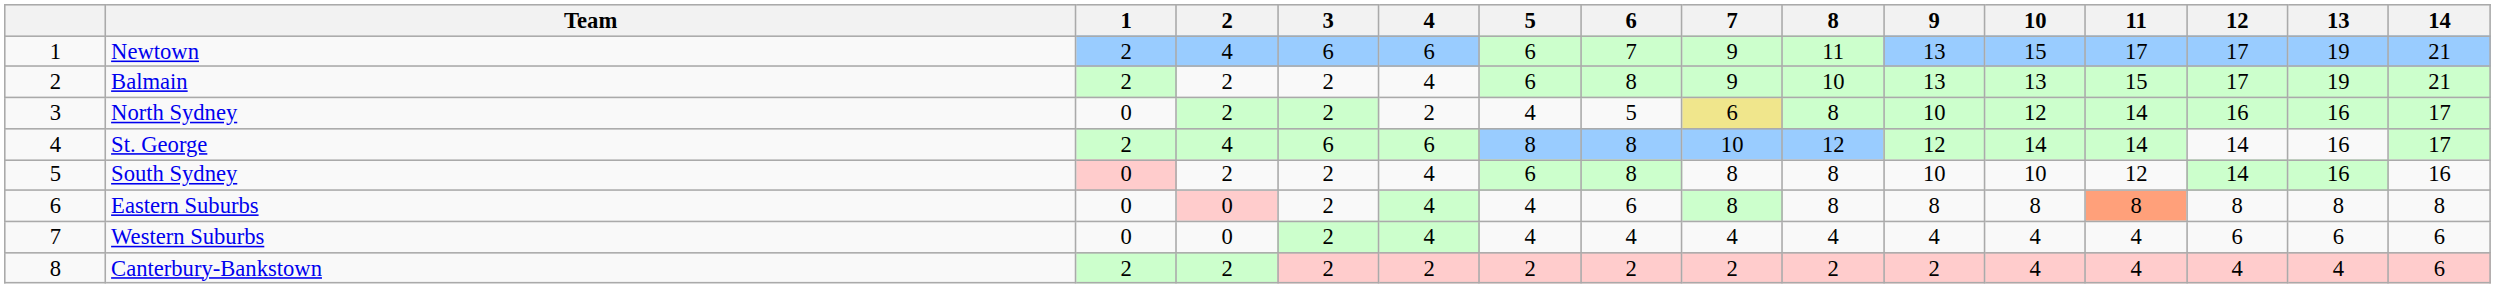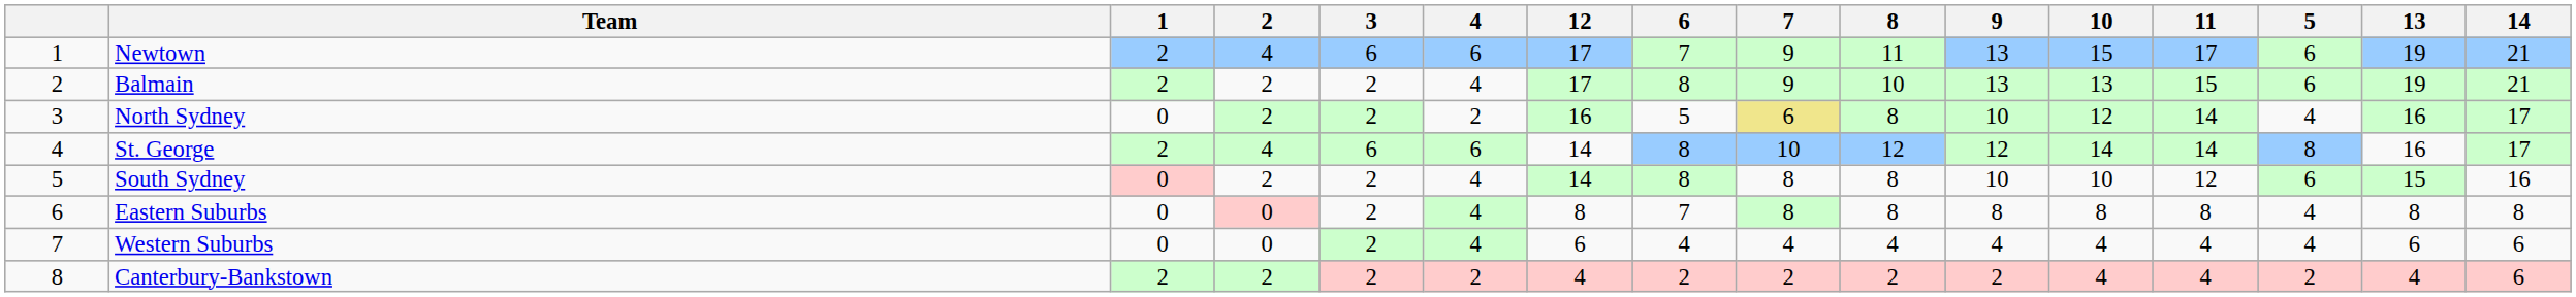 <table class="wikitable" style="text-align:center; line-height: 90%; font-size:90%;" width=100%>
 <tr>
 <th width=20 abbr="Position"></th>
 <th width=250>Team</th>
 <th width=20 abbr="Round 1">1</th>
 <th width=20 abbr="Round 2">2</th>
 <th width=20 abbr="Round 3">3</th>
 <th width=20 abbr="Round 4">4</th>
-<th width=20 abbr="Round 5">5</th>
+<th width=20 abbr="Round 12">12</th>
 <th width=20 abbr="Round 6">6</th>
 <th width=20 abbr="Round 7">7</th>
 <th width=20 abbr="Round 8">8</th>
 <th width=20 abbr="Round 9">9</th>
 <th width=20 abbr="Round 10">10</th>
 <th width=20 abbr="Round 11">11</th>
-<th width=20 abbr="Round 12">12</th>
+<th width=20 abbr="Round 5">5</th>
 <th width=20 abbr="Round 13">13</th>
 <th width=20 abbr="Round 14">14</th>
 </tr>
 <tr>
 <td>1</td>
 <td style="text-align:left;"> <a href='#'>Newtown</a></td>
 <td style="background: #99ccff;">2</td>
 <td style="background: #99ccff;">4</td>
 <td style="background: #99ccff;">6</td>
 <td style="background: #99ccff;">6</td>
-<td style="background: #ccffcc;">6</td>
+<td style="background: #99ccff;">17</td>
 <td style="background: #ccffcc;">7</td>
 <td style="background: #ccffcc;">9</td>
 <td style="background: #ccffcc;">11</td>
 <td style="background: #99ccff;">13</td>
 <td style="background: #99ccff;">15</td>
 <td style="background: #99ccff;">17</td>
-<td style="background: #99ccff;">17</td>
+<td style="background: #ccffcc;">6</td>
 <td style="background: #99ccff;">19</td>
 <td style="background: #99ccff;">21</td>
 </tr>
 <tr>
 <td>2</td>
 <td style="text-align:left;"> <a href='#'>Balmain</a></td>
 <td style="background: #ccffcc;">2</td>
 <td>2</td>
 <td>2</td>
 <td>4</td>
-<td style="background: #ccffcc;">6</td>
+<td style="background: #ccffcc;">17</td>
 <td style="background: #ccffcc;">8</td>
 <td style="background: #ccffcc;">9</td>
 <td style="background: #ccffcc;">10</td>
 <td style="background: #ccffcc;">13</td>
 <td style="background: #ccffcc;">13</td>
 <td style="background: #ccffcc;">15</td>
-<td style="background: #ccffcc;">17</td>
+<td style="background: #ccffcc;">6</td>
 <td style="background: #ccffcc;">19</td>
 <td style="background: #ccffcc;">21</td>
 </tr>
 <tr>
 <td>3</td>
 <td style="text-align:left;"> <a href='#'>North Sydney</a></td>
 <td>0</td>
 <td style="background: #ccffcc;">2</td>
 <td style="background: #ccffcc;">2</td>
 <td>2</td>
-<td>4</td>
+<td style="background: #ccffcc;">16</td>
 <td>5</td>
 <td style="background: khaki;">6</td>
 <td style="background: #ccffcc;">8</td>
 <td style="background: #ccffcc;">10</td>
 <td style="background: #ccffcc;">12</td>
 <td style="background: #ccffcc;">14</td>
-<td style="background: #ccffcc;">16</td>
+<td>4</td>
 <td style="background: #ccffcc;">16</td>
 <td style="background: #ccffcc;">17</td>
 </tr>
 <tr>
 <td>4</td>
 <td style="text-align:left;"> <a href='#'>St. George</a></td>
 <td style="background: #ccffcc;">2</td>
 <td style="background: #ccffcc;">4</td>
 <td style="background: #ccffcc;">6</td>
 <td style="background: #ccffcc;">6</td>
-<td style="background: #99ccff;">8</td>
+<td>14</td>
 <td style="background: #99ccff;">8</td>
 <td style="background: #99ccff;">10</td>
 <td style="background: #99ccff;">12</td>
 <td style="background: #ccffcc;">12</td>
 <td style="background: #ccffcc;">14</td>
 <td style="background: #ccffcc;">14</td>
-<td>14</td>
+<td style="background: #99ccff;">8</td>
 <td>16</td>
 <td style="background: #ccffcc;">17</td>
 </tr>
 <tr>
 <td>5</td>
 <td style="text-align:left;"> <a href='#'>South Sydney</a></td>
 <td style="background: #ffcccc;">0</td>
 <td>2</td>
 <td>2</td>
 <td>4</td>
-<td style="background: #ccffcc;">6</td>
+<td style="background: #ccffcc;">14</td>
 <td style="background: #ccffcc;">8</td>
 <td>8</td>
 <td>8</td>
 <td>10</td>
 <td>10</td>
 <td>12</td>
-<td style="background: #ccffcc;">14</td>
-<td style="background: #ccffcc;">16</td>
+<td style="background: #ccffcc;">6</td>
+<td style="background: #ccffcc;">15</td>
 <td>16</td>
 </tr>
 <tr>
 <td>6</td>
 <td style="text-align:left;"> <a href='#'>Eastern Suburbs</a></td>
 <td>0</td>
 <td style="background: #ffcccc;">0</td>
 <td>2</td>
 <td style="background: #ccffcc;">4</td>
-<td>4</td>
-<td>6</td>
+<td>8</td>
+<td>7</td>
 <td style="background: #ccffcc;">8</td>
 <td>8</td>
 <td>8</td>
 <td>8</td>
-<td style="background: lightsalmon;">8</td>
 <td>8</td>
+<td>4</td>
 <td>8</td>
 <td>8</td>
 </tr>
 <tr>
 <td>7</td>
 <td style="text-align:left;"> <a href='#'>Western Suburbs</a></td>
 <td>0</td>
 <td>0</td>
 <td style="background: #ccffcc;">2</td>
 <td style="background: #ccffcc;">4</td>
+<td>6</td>
 <td>4</td>
 <td>4</td>
 <td>4</td>
 <td>4</td>
 <td>4</td>
 <td>4</td>
 <td>4</td>
-<td>6</td>
 <td>6</td>
 <td>6</td>
 </tr>
 <tr>
 <td>8</td>
 <td style="text-align:left;"> <a href='#'>Canterbury-Bankstown</a></td>
 <td style="background: #ccffcc;">2</td>
 <td style="background: #ccffcc;">2</td>
 <td style="background: #ffcccc;">2</td>
 <td style="background: #ffcccc;">2</td>
-<td style="background: #ffcccc;">2</td>
+<td style="background: #ffcccc;">4</td>
 <td style="background: #ffcccc;">2</td>
 <td style="background: #ffcccc;">2</td>
 <td style="background: #ffcccc;">2</td>
 <td style="background: #ffcccc;">2</td>
 <td style="background: #ffcccc;">4</td>
 <td style="background: #ffcccc;">4</td>
-<td style="background: #ffcccc;">4</td>
+<td style="background: #ffcccc;">2</td>
 <td style="background: #ffcccc;">4</td>
 <td style="background: #ffcccc;">6</td>
 </tr>
 </table>
